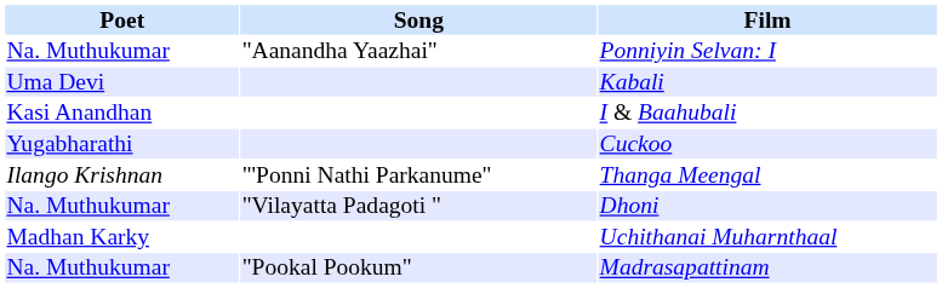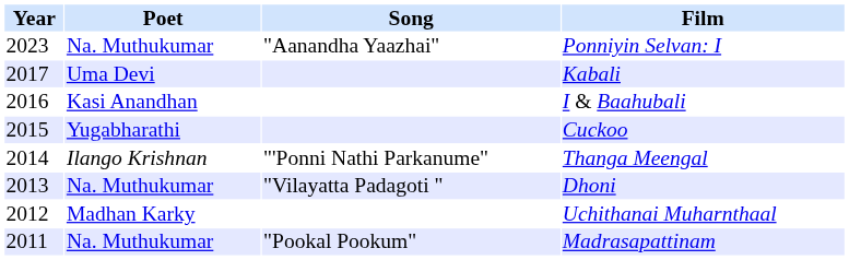 <table cellspacing="1" cellpadding="1" border="0" width="50%">
 <tr bgcolor="#d1e4fd">
+<th>Year</th>
 <th>Poet</th>
 <th>Song</th>
 <th>Film</th>
 </tr>
 <tr>
+<td>2023</td>
 <td><a href='#'>Na. Muthukumar</a></td>
 <td>"Aanandha Yaazhai"</td>
 <td><em><a href='#'>Ponniyin Selvan: I</a></em></td>
 </tr>
 <tr bgcolor="#e4e8ff">
+<td>2017</td>
 <td><a href='#'>Uma Devi</a></td>
 <td></td>
 <td><em><a href='#'>Kabali</a></em></td>
 </tr>
 <tr>
+<td>2016</td>
 <td><a href='#'>Kasi Anandhan</a></td>
 <td></td>
 <td><em><a href='#'>I</a></em> & <em><a href='#'>Baahubali</a></em></td>
 </tr>
 <tr bgcolor="#e4e8ff">
+<td>2015</td>
 <td><a href='#'>Yugabharathi</a></td>
 <td></td>
 <td><em><a href='#'>Cuckoo</a></em></td>
 </tr>
 <tr>
+<td>2014</td>
 <td><em>Ilango Krishnan</em></td>
 <td>"'Ponni Nathi Parkanume"</td>
 <td><em><a href='#'>Thanga Meengal</a></em></td>
 </tr>
 <tr bgcolor="#e4e8ff">
+<td>2013</td>
 <td><a href='#'>Na. Muthukumar</a></td>
 <td>"Vilayatta Padagoti "</td>
 <td><em><a href='#'>Dhoni</a></em></td>
 </tr>
 <tr>
+<td>2012</td>
 <td><a href='#'>Madhan Karky</a></td>
 <td></td>
 <td><em><a href='#'>Uchithanai Muharnthaal</a></em></td>
 </tr>
 <tr bgcolor="#e4e8ff">
+<td>2011</td>
 <td><a href='#'>Na. Muthukumar</a></td>
 <td>"Pookal Pookum"</td>
 <td><em><a href='#'>Madrasapattinam</a></em></td>
 </tr>
 </table>
